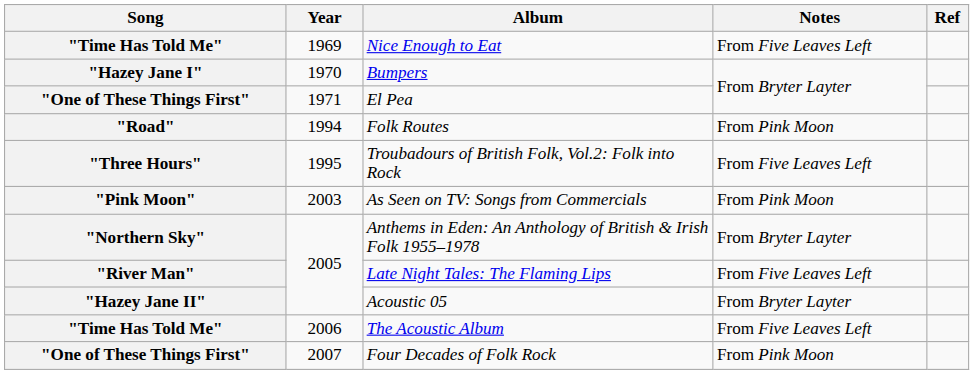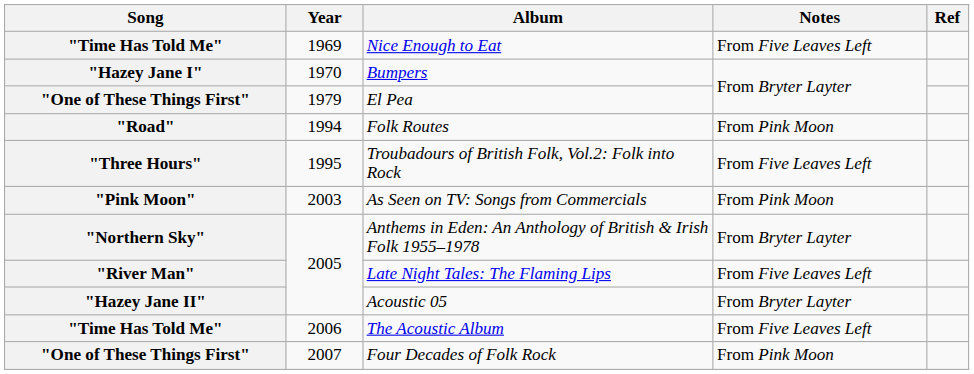 <table class="wikitable plainrowheaders" style="text-align:left">
 <tr>
 <th scope="col" style="width:16em">Song</th>
 <th scope="col" style="width:4em">Year</th>
 <th scope="col" style="width:20em">Album</th>
 <th scope="col" style="width:12em">Notes</th>
 <th scope="col" style="width:2em">Ref</th>
 </tr>
 <tr>
 <th scope="row">"Time Has Told Me"</th>
 <td style="text-align:center">1969</td>
 <td><em><a href='#'>Nice Enough to Eat</a></em></td>
 <td>From <em>Five Leaves Left</em></td>
 <td style="text-align:center"></td>
 </tr>
 <tr>
 <th scope="row">"Hazey Jane I"</th>
 <td style="text-align:center">1970</td>
 <td><em><a href='#'>Bumpers</a></em></td>
 <td rowspan="2">From <em>Bryter Layter</em></td>
 <td style="text-align:center"></td>
 </tr>
 <tr>
 <th scope="row">"One of These Things First"</th>
-<td style="text-align:center">1971</td>
+<td style="text-align:center">1979</td>
 <td><em>El Pea</em></td>
 <td style="text-align:center"></td>
 </tr>
 <tr>
 <th scope="row">"Road"</th>
 <td style="text-align:center">1994</td>
 <td><em>Folk Routes</em></td>
 <td>From <em>Pink Moon</em></td>
 <td style="text-align:center"></td>
 </tr>
 <tr>
 <th scope="row">"Three Hours"</th>
 <td style="text-align:center">1995</td>
 <td><em>Troubadours of British Folk, Vol.2: Folk into Rock</em></td>
 <td>From <em>Five Leaves Left</em></td>
 <td style="text-align:center"></td>
 </tr>
 <tr>
 <th scope="row">"Pink Moon"</th>
 <td style="text-align:center">2003</td>
 <td><em>As Seen on TV: Songs from Commercials</em></td>
 <td>From <em>Pink Moon</em></td>
 <td style="text-align:center"></td>
 </tr>
 <tr>
 <th scope="row">"Northern Sky"</th>
 <td rowspan="3" style="text-align:center">2005</td>
 <td><em>Anthems in Eden: An Anthology of British & Irish Folk 1955–1978</em></td>
 <td>From <em>Bryter Layter</em></td>
 <td style="text-align:center"></td>
 </tr>
 <tr>
 <th scope="row">"River Man"</th>
 <td><em><a href='#'>Late Night Tales: The Flaming Lips</a></em></td>
 <td>From <em>Five Leaves Left</em></td>
 <td style="text-align:center"></td>
 </tr>
 <tr>
 <th scope="row">"Hazey Jane II"</th>
 <td><em>Acoustic 05</em></td>
 <td>From <em>Bryter Layter</em></td>
 <td style="text-align:center"></td>
 </tr>
 <tr>
 <th scope="row">"Time Has Told Me"</th>
 <td style="text-align:center">2006</td>
 <td><em><a href='#'>The Acoustic Album</a></em></td>
 <td>From <em>Five Leaves Left</em></td>
 <td style="text-align:center"></td>
 </tr>
 <tr>
 <th scope="row">"One of These Things First"</th>
 <td style="text-align:center">2007</td>
 <td><em> Four Decades of Folk Rock</em></td>
 <td>From <em>Pink Moon</em></td>
 <td style="text-align:center"></td>
 </tr>
 </table>
